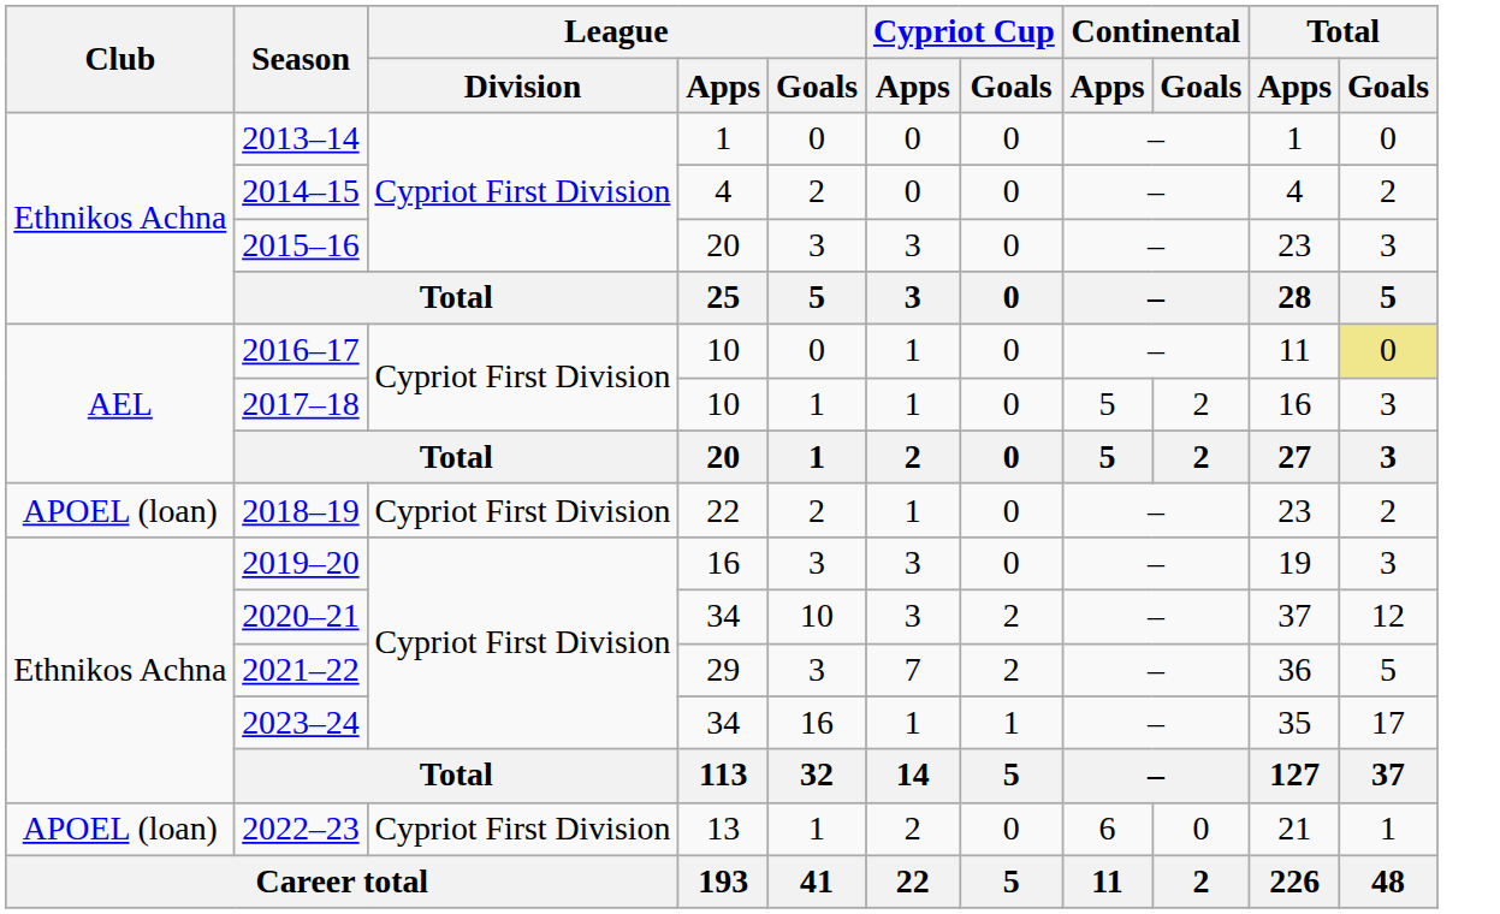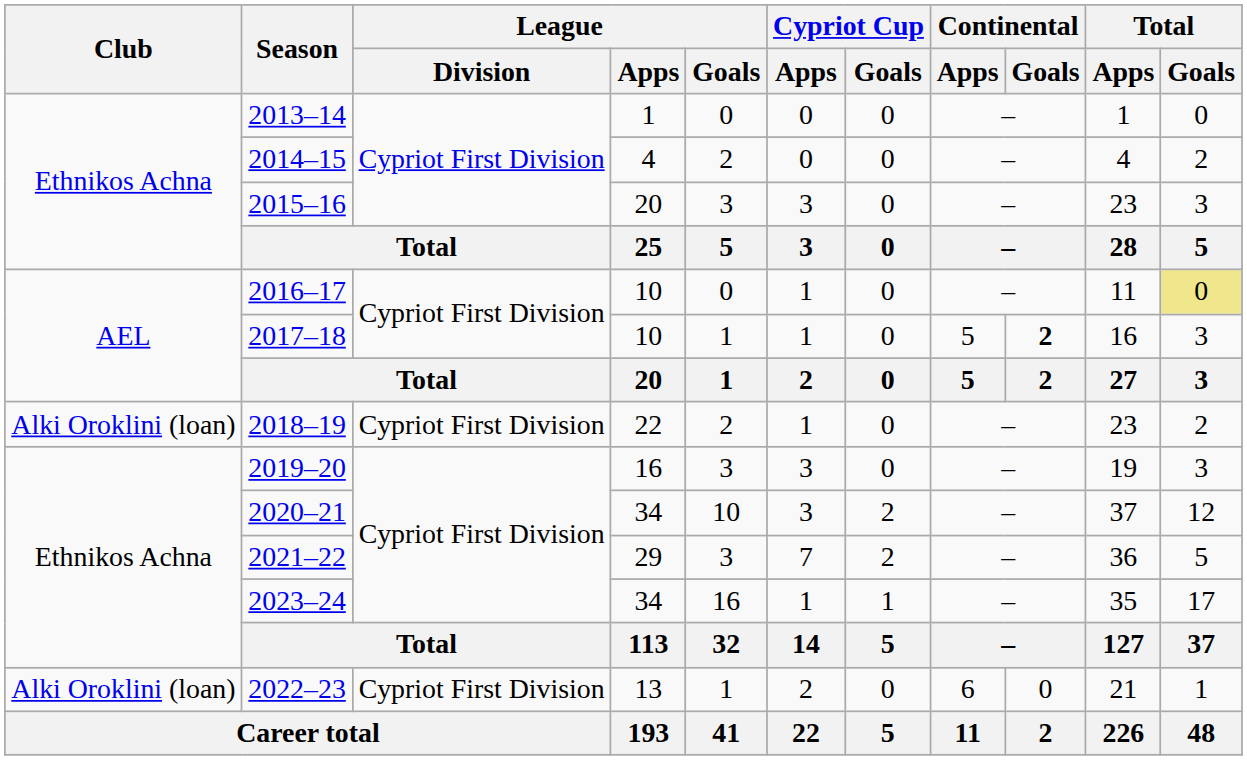 <table class="wikitable" style="text-align:center;">
 <tr>
 <th rowspan="2">Club</th>
 <th rowspan="2">Season</th>
 <th colspan="3">League</th>
 <th colspan="2"><a href='#'>Cypriot Cup</a></th>
 <th colspan="2">Continental</th>
 <th colspan="2">Total</th>
 </tr>
 <tr>
 <th>Division</th>
 <th>Apps</th>
 <th>Goals</th>
 <th>Apps</th>
 <th>Goals</th>
 <th>Apps</th>
 <th>Goals</th>
 <th>Apps</th>
 <th>Goals</th>
 </tr>
 <tr>
 <td rowspan="4" valign="center"><a href='#'>Ethnikos Achna</a></td>
 <td><a href='#'>2013–14</a></td>
 <td rowspan="3"><a href='#'>Cypriot First Division</a></td>
 <td>1</td>
 <td>0</td>
 <td>0</td>
 <td>0</td>
 <td colspan="2">–</td>
 <td>1</td>
 <td>0</td>
 </tr>
 <tr>
 <td><a href='#'>2014–15</a></td>
 <td>4</td>
 <td>2</td>
 <td>0</td>
 <td>0</td>
 <td colspan="2">–</td>
 <td>4</td>
 <td>2</td>
 </tr>
 <tr>
 <td><a href='#'>2015–16</a></td>
 <td>20</td>
 <td>3</td>
 <td>3</td>
 <td>0</td>
 <td colspan="2">–</td>
 <td>23</td>
 <td>3</td>
 </tr>
 <tr>
 <th colspan="2">Total</th>
 <th>25</th>
 <th>5</th>
 <th>3</th>
 <th>0</th>
 <th colspan="2">–</th>
 <th>28</th>
 <th>5</th>
 </tr>
 <tr>
 <td rowspan="3" valign="center"><a href='#'>AEL</a></td>
 <td><a href='#'>2016–17</a></td>
 <td rowspan="2">Cypriot First Division</td>
 <td>10</td>
 <td>0</td>
 <td>1</td>
 <td>0</td>
 <td colspan="2">–</td>
 <td>11</td>
 <td style="background: khaki;">0</td>
 </tr>
 <tr>
 <td><a href='#'>2017–18</a></td>
 <td>10</td>
 <td>1</td>
 <td>1</td>
 <td>0</td>
 <td>5</td>
-<td>2</td>
+<td><strong>2</strong></td>
 <td>16</td>
 <td>3</td>
 </tr>
 <tr>
 <th colspan="2">Total</th>
 <th>20</th>
 <th>1</th>
 <th>2</th>
 <th>0</th>
 <th>5</th>
 <th>2</th>
 <th>27</th>
 <th>3</th>
 </tr>
 <tr>
-<td><a href='#'>APOEL</a> (loan)</td>
+<td><a href='#'>Alki Oroklini</a> (loan)</td>
 <td><a href='#'>2018–19</a></td>
 <td>Cypriot First Division</td>
 <td>22</td>
 <td>2</td>
 <td>1</td>
 <td>0</td>
 <td colspan="2">–</td>
 <td>23</td>
 <td>2</td>
 </tr>
 <tr>
 <td rowspan="5">Ethnikos Achna</td>
 <td><a href='#'>2019–20</a></td>
 <td rowspan="4">Cypriot First Division</td>
 <td>16</td>
 <td>3</td>
 <td>3</td>
 <td>0</td>
 <td colspan="2">–</td>
 <td>19</td>
 <td>3</td>
 </tr>
 <tr>
 <td><a href='#'>2020–21</a></td>
 <td>34</td>
 <td>10</td>
 <td>3</td>
 <td>2</td>
 <td colspan="2">–</td>
 <td>37</td>
 <td>12</td>
 </tr>
 <tr>
 <td><a href='#'>2021–22</a></td>
 <td>29</td>
 <td>3</td>
 <td>7</td>
 <td>2</td>
 <td colspan="2">–</td>
 <td>36</td>
 <td>5</td>
 </tr>
 <tr>
 <td><a href='#'>2023–24</a></td>
 <td>34</td>
 <td>16</td>
 <td>1</td>
 <td>1</td>
 <td colspan="2">–</td>
 <td>35</td>
 <td>17</td>
 </tr>
 <tr>
 <th colspan="2">Total</th>
 <th>113</th>
 <th>32</th>
 <th>14</th>
 <th>5</th>
 <th colspan="2">–</th>
 <th>127</th>
 <th>37</th>
 </tr>
 <tr>
-<td><a href='#'>APOEL</a> (loan)</td>
+<td><a href='#'>Alki Oroklini</a> (loan)</td>
 <td><a href='#'>2022–23</a></td>
 <td>Cypriot First Division</td>
 <td>13</td>
 <td>1</td>
 <td>2</td>
 <td>0</td>
 <td>6</td>
 <td>0</td>
 <td>21</td>
 <td>1</td>
 </tr>
 <tr>
 <th colspan="3">Career total</th>
 <th>193</th>
 <th>41</th>
 <th>22</th>
 <th>5</th>
 <th>11</th>
 <th>2</th>
 <th>226</th>
 <th>48</th>
 </tr>
 </table>
